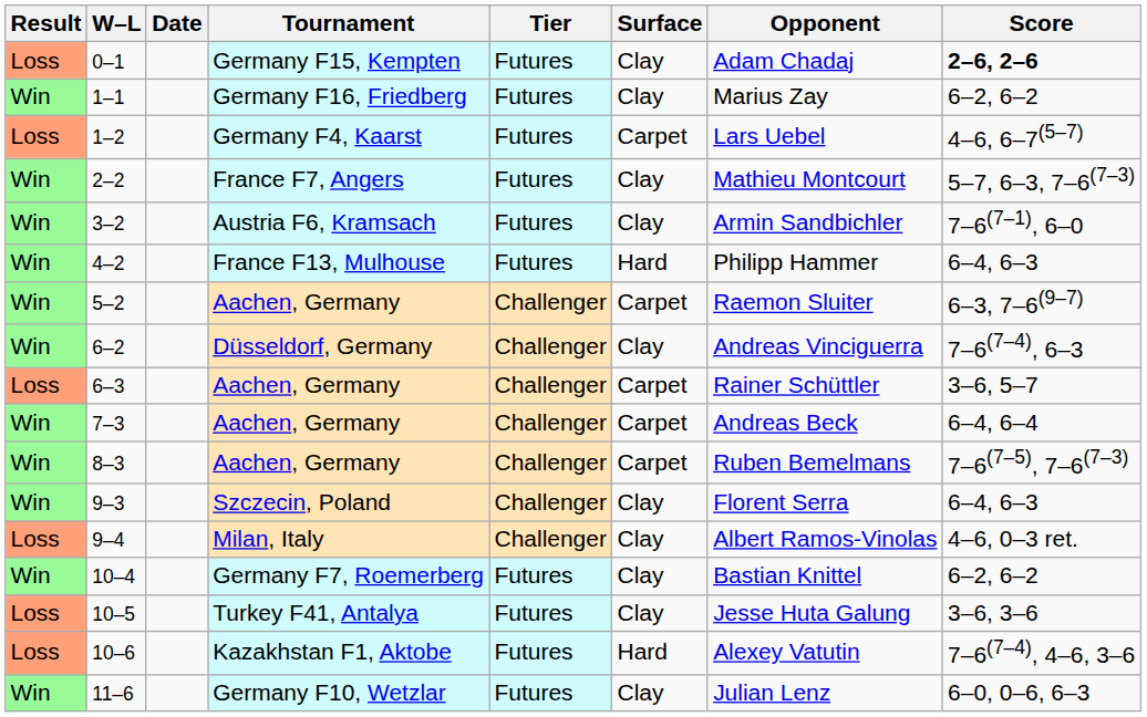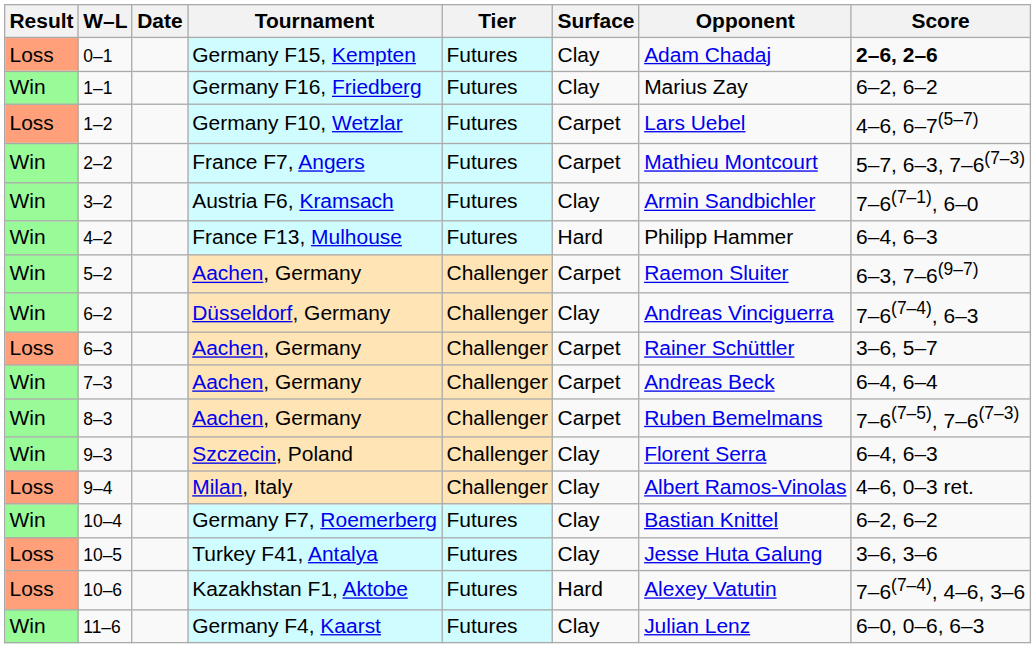 <table class="sortable wikitable">
 <tr>
 <th>Result</th>
 <th class=unsortable>W–L</th>
 <th>Date</th>
 <th>Tournament</th>
 <th>Tier</th>
 <th>Surface</th>
 <th>Opponent</th>
 <th class=unsortable>Score</th>
 </tr>
 <tr>
 <td bgcolor=FFA07A>Loss</td>
 <td><small>0–1</small></td>
 <td></td>
 <td style=background:#cffcff>Germany F15, <a href='#'>Kempten</a></td>
 <td style=background:#cffcff>Futures</td>
 <td>Clay</td>
 <td> <a href='#'>Adam Chadaj</a></td>
 <td><strong>2–6, 2–6</strong></td>
 </tr>
 <tr>
 <td style="background:#98fb98;">Win</td>
 <td><small>1–1</small></td>
 <td></td>
 <td style=background:#cffcff>Germany F16, <a href='#'>Friedberg</a></td>
 <td style=background:#cffcff>Futures</td>
 <td>Clay</td>
 <td> Marius Zay</td>
 <td>6–2, 6–2</td>
 </tr>
 <tr>
 <td bgcolor=FFA07A>Loss</td>
 <td><small>1–2</small></td>
 <td></td>
-<td style=background:#cffcff>Germany F4, <a href='#'>Kaarst</a></td>
+<td style=background:#cffcff>Germany F10, <a href='#'>Wetzlar</a></td>
 <td style=background:#cffcff>Futures</td>
 <td>Carpet</td>
 <td> <a href='#'>Lars Uebel</a></td>
 <td>4–6, 6–7<sup>(5–7)</sup></td>
 </tr>
 <tr>
 <td style="background:#98fb98;">Win</td>
 <td><small>2–2</small></td>
 <td></td>
 <td style=background:#cffcff>France F7, <a href='#'>Angers</a></td>
 <td style=background:#cffcff>Futures</td>
-<td>Clay</td>
+<td>Carpet</td>
 <td> <a href='#'>Mathieu Montcourt</a></td>
 <td>5–7, 6–3, 7–6<sup>(7–3)</sup></td>
 </tr>
 <tr>
 <td style="background:#98fb98;">Win</td>
 <td><small>3–2</small></td>
 <td></td>
 <td style=background:#cffcff>Austria F6, <a href='#'>Kramsach</a></td>
 <td style=background:#cffcff>Futures</td>
 <td>Clay</td>
 <td> <a href='#'>Armin Sandbichler</a></td>
 <td>7–6<sup>(7–1)</sup>, 6–0</td>
 </tr>
 <tr>
 <td style="background:#98fb98;">Win</td>
 <td><small>4–2</small></td>
 <td></td>
 <td style=background:#cffcff>France F13, <a href='#'>Mulhouse</a></td>
 <td style=background:#cffcff>Futures</td>
 <td>Hard</td>
 <td> Philipp Hammer</td>
 <td>6–4, 6–3</td>
 </tr>
 <tr>
 <td style="background:#98fb98;">Win</td>
 <td><small>5–2</small></td>
 <td></td>
 <td style=background:moccasin><a href='#'>Aachen</a>, Germany</td>
 <td style=background:moccasin>Challenger</td>
 <td>Carpet</td>
 <td> <a href='#'>Raemon Sluiter</a></td>
 <td>6–3, 7–6<sup>(9–7)</sup></td>
 </tr>
 <tr>
 <td style="background:#98fb98;">Win</td>
 <td><small>6–2</small></td>
 <td></td>
 <td style=background:moccasin><a href='#'>Düsseldorf</a>, Germany</td>
 <td style=background:moccasin>Challenger</td>
 <td>Clay</td>
 <td> <a href='#'>Andreas Vinciguerra</a></td>
 <td>7–6<sup>(7–4)</sup>, 6–3</td>
 </tr>
 <tr>
 <td bgcolor=FFA07A>Loss</td>
 <td><small>6–3</small></td>
 <td></td>
 <td style=background:moccasin><a href='#'>Aachen</a>, Germany</td>
 <td style=background:moccasin>Challenger</td>
 <td>Carpet</td>
 <td> <a href='#'>Rainer Schüttler</a></td>
 <td>3–6, 5–7</td>
 </tr>
 <tr>
 <td style="background:#98fb98;">Win</td>
 <td><small>7–3</small></td>
 <td></td>
 <td style=background:moccasin><a href='#'>Aachen</a>, Germany</td>
 <td style=background:moccasin>Challenger</td>
 <td>Carpet</td>
 <td> <a href='#'>Andreas Beck</a></td>
 <td>6–4, 6–4</td>
 </tr>
 <tr>
 <td style="background:#98fb98;">Win</td>
 <td><small>8–3</small></td>
 <td></td>
 <td style=background:moccasin><a href='#'>Aachen</a>, Germany</td>
 <td style=background:moccasin>Challenger</td>
 <td>Carpet</td>
 <td> <a href='#'>Ruben Bemelmans</a></td>
 <td>7–6<sup>(7–5)</sup>, 7–6<sup>(7–3)</sup></td>
 </tr>
 <tr>
 <td style="background:#98fb98;">Win</td>
 <td><small>9–3</small></td>
 <td></td>
 <td style=background:moccasin><a href='#'>Szczecin</a>, Poland</td>
 <td style=background:moccasin>Challenger</td>
 <td>Clay</td>
 <td> <a href='#'>Florent Serra</a></td>
 <td>6–4, 6–3</td>
 </tr>
 <tr>
 <td bgcolor=FFA07A>Loss</td>
 <td><small>9–4</small></td>
 <td></td>
 <td style=background:moccasin><a href='#'>Milan</a>, Italy</td>
 <td style=background:moccasin>Challenger</td>
 <td>Clay</td>
 <td> <a href='#'>Albert Ramos-Vinolas</a></td>
 <td>4–6, 0–3 ret.</td>
 </tr>
 <tr>
 <td style="background:#98fb98;">Win</td>
 <td><small>10–4</small></td>
 <td></td>
 <td style=background:#cffcff>Germany F7, <a href='#'>Roemerberg</a></td>
 <td style=background:#cffcff>Futures</td>
 <td>Clay</td>
 <td> <a href='#'>Bastian Knittel</a></td>
 <td>6–2, 6–2</td>
 </tr>
 <tr>
 <td bgcolor=FFA07A>Loss</td>
 <td><small>10–5</small></td>
 <td></td>
 <td style=background:#cffcff>Turkey F41, <a href='#'>Antalya</a></td>
 <td style=background:#cffcff>Futures</td>
 <td>Clay</td>
 <td> <a href='#'>Jesse Huta Galung</a></td>
 <td>3–6, 3–6</td>
 </tr>
 <tr>
 <td bgcolor=FFA07A>Loss</td>
 <td><small>10–6</small></td>
 <td></td>
 <td style=background:#cffcff>Kazakhstan F1, <a href='#'>Aktobe</a></td>
 <td style=background:#cffcff>Futures</td>
 <td>Hard</td>
 <td> <a href='#'>Alexey Vatutin</a></td>
 <td>7–6<sup>(7–4)</sup>, 4–6, 3–6</td>
 </tr>
 <tr>
 <td style="background:#98fb98;">Win</td>
 <td><small>11–6</small></td>
 <td></td>
-<td style=background:#cffcff>Germany F10, <a href='#'>Wetzlar</a></td>
+<td style=background:#cffcff>Germany F4, <a href='#'>Kaarst</a></td>
 <td style=background:#cffcff>Futures</td>
 <td>Clay</td>
 <td> <a href='#'>Julian Lenz</a></td>
 <td>6–0, 0–6, 6–3</td>
 </tr>
 </table>
